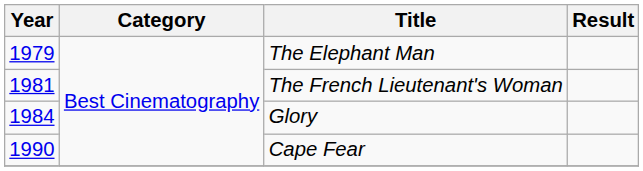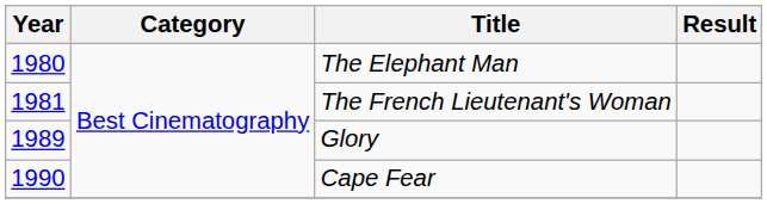 <table class="wikitable plainrowheaders">
 <tr>
 <th>Year</th>
 <th>Category</th>
 <th>Title</th>
 <th>Result</th>
 </tr>
 <tr>
-<td><a href='#'>1979</a></td>
+<td><a href='#'>1980</a></td>
 <td rowspan=4><a href='#'>Best Cinematography</a></td>
 <td><em>The Elephant Man</em></td>
 <td></td>
 </tr>
 <tr>
 <td><a href='#'>1981</a></td>
 <td><em>The French Lieutenant's Woman</em></td>
 <td></td>
 </tr>
 <tr>
-<td><a href='#'>1984</a></td>
+<td><a href='#'>1989</a></td>
 <td><em>Glory</em></td>
 <td></td>
 </tr>
 <tr>
 <td><a href='#'>1990</a></td>
 <td><em>Cape Fear</em></td>
 <td></td>
 </tr>
 <tr>
 </tr>
 </table>
